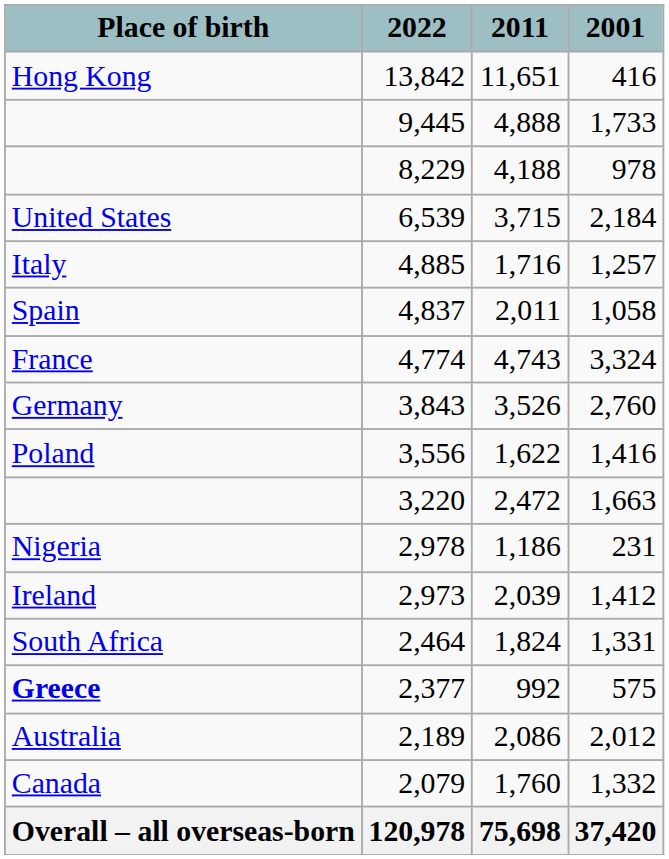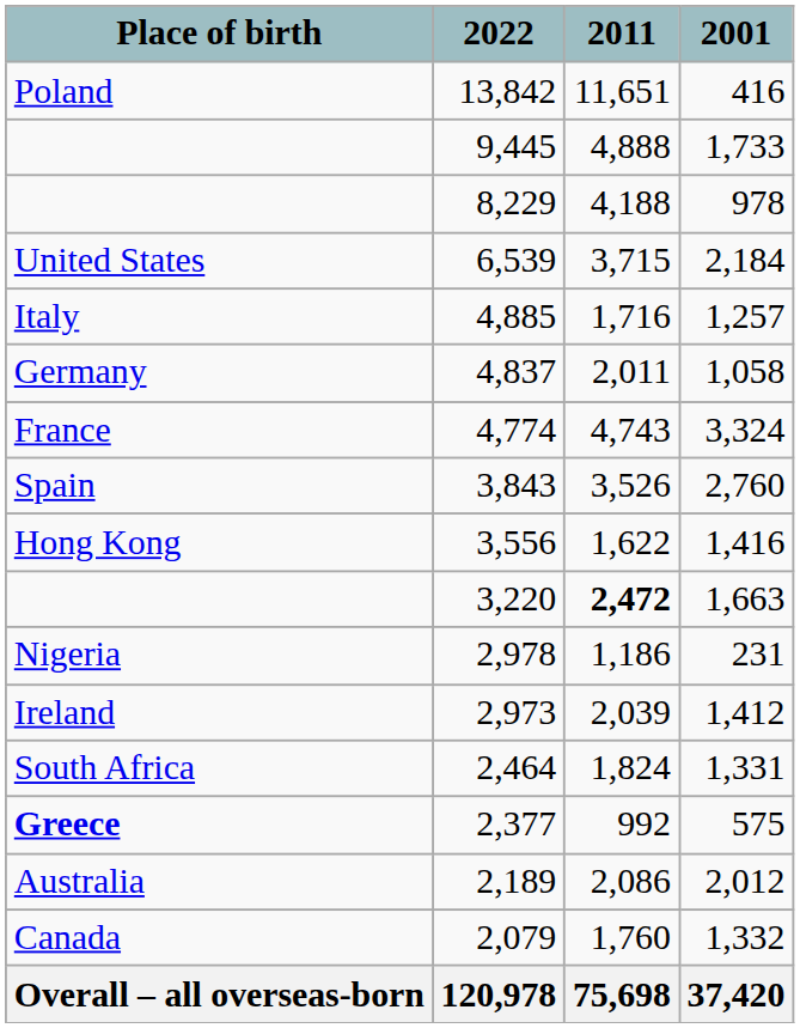 <table class="wikitable collapsible sortable" style="text-align:right">
 <tr>
 <th scope="col" style="text-align:center; background:#9dbec3;">Place of birth</th>
 <th scope="col" style="text-align:center; background:#9dbec3;">2022</th>
 <th scope="col" style="text-align:center; background:#9dbec3;">2011</th>
 <th scope="col" style="text-align:center; background:#9dbec3;">2001</th>
 </tr>
 <tr>
-<td scope="row" style="text-align:left;"> <a href='#'>Hong Kong</a></td>
+<td scope="row" style="text-align:left;"> <a href='#'>Poland</a></td>
 <td>13,842</td>
 <td>11,651</td>
 <td>416</td>
 </tr>
 <tr>
 <td scope="row" style="text-align:left;"></td>
 <td>9,445</td>
 <td>4,888</td>
 <td>1,733</td>
 </tr>
 <tr>
 <td scope="row" style="text-align:left;"></td>
 <td>8,229</td>
 <td>4,188</td>
 <td>978</td>
 </tr>
 <tr>
 <td scope="row" style="text-align:left;"> <a href='#'>United States</a></td>
 <td>6,539</td>
 <td>3,715</td>
 <td>2,184</td>
 </tr>
 <tr>
 <td scope="row" style="text-align:left;"> <a href='#'>Italy</a></td>
 <td>4,885</td>
 <td>1,716</td>
 <td>1,257</td>
 </tr>
 <tr>
-<td scope="row" style="text-align:left;"> <a href='#'>Spain</a></td>
+<td scope="row" style="text-align:left;"> <a href='#'>Germany</a></td>
 <td>4,837</td>
 <td>2,011</td>
 <td>1,058</td>
 </tr>
 <tr>
 <td scope="row" style="text-align:left;"> <a href='#'>France</a></td>
 <td>4,774</td>
 <td>4,743</td>
 <td>3,324</td>
 </tr>
 <tr>
-<td scope="row" style="text-align:left;"> <a href='#'>Germany</a></td>
+<td scope="row" style="text-align:left;"> <a href='#'>Spain</a></td>
 <td>3,843</td>
 <td>3,526</td>
 <td>2,760</td>
 </tr>
 <tr>
-<td scope="row" style="text-align:left;"> <a href='#'>Poland</a></td>
+<td scope="row" style="text-align:left;"> <a href='#'>Hong Kong</a></td>
 <td>3,556</td>
 <td>1,622</td>
 <td>1,416</td>
 </tr>
 <tr>
 <td scope="row" style="text-align:left;"></td>
 <td>3,220</td>
-<td>2,472</td>
+<td><strong>2,472</strong></td>
 <td>1,663</td>
 </tr>
 <tr>
 <td scope="row" style="text-align:left;"> <a href='#'>Nigeria</a></td>
 <td>2,978</td>
 <td>1,186</td>
 <td>231</td>
 </tr>
 <tr>
 <td scope="row" style="text-align:left;"> <a href='#'>Ireland</a></td>
 <td>2,973</td>
 <td>2,039</td>
 <td>1,412</td>
 </tr>
 <tr>
 <td scope="row" style="text-align:left;"> <a href='#'>South Africa</a></td>
 <td>2,464</td>
 <td>1,824</td>
 <td>1,331</td>
 </tr>
 <tr>
 <td scope="row" style="text-align:left;"><strong> <a href='#'>Greece</a></strong></td>
 <td>2,377</td>
 <td>992</td>
 <td>575</td>
 </tr>
 <tr>
 <td scope="row" style="text-align:left;"> <a href='#'>Australia</a></td>
 <td>2,189</td>
 <td>2,086</td>
 <td>2,012</td>
 </tr>
 <tr>
 <td scope="row" style="text-align:left;"> <a href='#'>Canada</a></td>
 <td>2,079</td>
 <td>1,760</td>
 <td>1,332</td>
 </tr>
 <tr>
 <th scope="row" style="text-align:left;"><strong>Overall – all overseas-born</strong></th>
 <th>120,978</th>
 <th>75,698</th>
 <th>37,420</th>
 </tr>
 <tr>
 </tr>
 </table>
